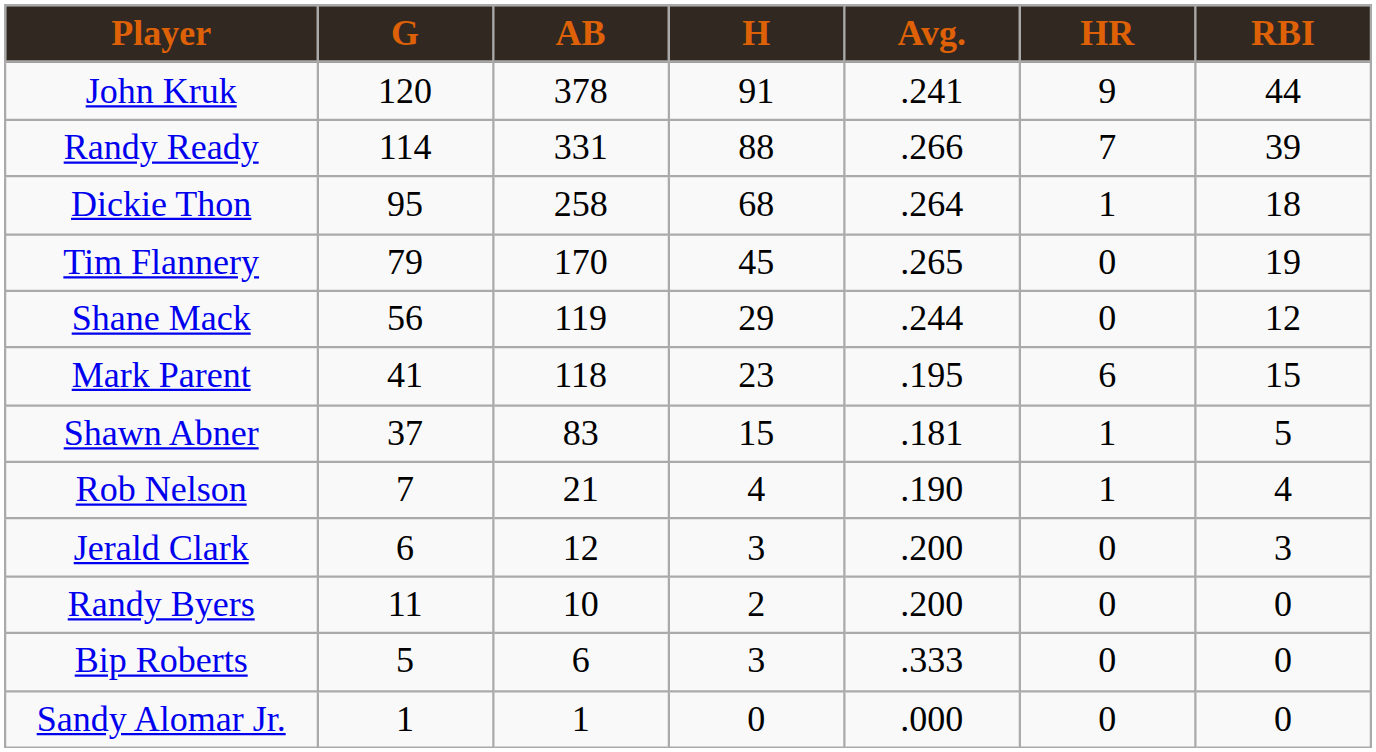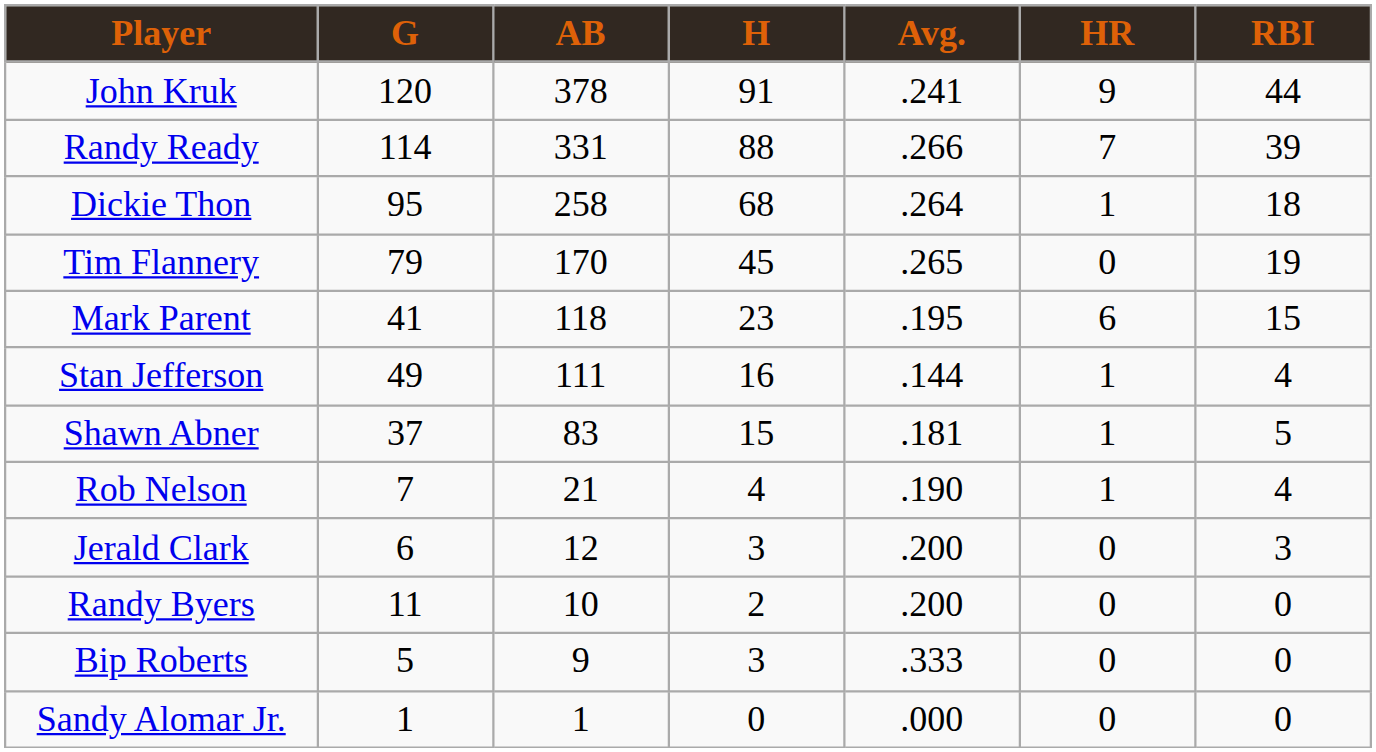 <table class="wikitable sortable">
 <tr>
 <th style="background:#312821;color:#de6108;" width="16%">Player</th>
 <th style="background:#312821;color:#de6108;" width="9%">G</th>
 <th style="background:#312821;color:#de6108;" width="9%">AB</th>
 <th style="background:#312821;color:#de6108;" width="9%">H</th>
 <th style="background:#312821;color:#de6108;" width="9%">Avg.</th>
 <th style="background:#312821;color:#de6108;" width="9%">HR</th>
 <th style="background:#312821;color:#de6108;" width="9%">RBI</th>
 </tr>
 <tr align="center">
 <td><a href='#'>John Kruk</a></td>
 <td>120</td>
 <td>378</td>
 <td>91</td>
 <td>.241</td>
 <td>9</td>
 <td>44</td>
 </tr>
 <tr align=center>
 <td><a href='#'>Randy Ready</a></td>
 <td>114</td>
 <td>331</td>
 <td>88</td>
 <td>.266</td>
 <td>7</td>
 <td>39</td>
 </tr>
 <tr align=center>
 <td><a href='#'>Dickie Thon</a></td>
 <td>95</td>
 <td>258</td>
 <td>68</td>
 <td>.264</td>
 <td>1</td>
 <td>18</td>
 </tr>
 <tr align=center>
 <td><a href='#'>Tim Flannery</a></td>
 <td>79</td>
 <td>170</td>
 <td>45</td>
 <td>.265</td>
 <td>0</td>
 <td>19</td>
 </tr>
 <tr align=center>
-<td><a href='#'>Shane Mack</a></td>
-<td>56</td>
-<td>119</td>
-<td>29</td>
-<td>.244</td>
-<td>0</td>
-<td>12</td>
-</tr>
-<tr align=center>
 <td><a href='#'>Mark Parent</a></td>
 <td>41</td>
 <td>118</td>
 <td>23</td>
 <td>.195</td>
 <td>6</td>
 <td>15</td>
+</tr>
+<tr align="center">
+<td><a href='#'>Stan Jefferson</a></td>
+<td>49</td>
+<td>111</td>
+<td>16</td>
+<td>.144</td>
+<td>1</td>
+<td>4</td>
 </tr>
 <tr align=center>
 <td><a href='#'>Shawn Abner</a></td>
 <td>37</td>
 <td>83</td>
 <td>15</td>
 <td>.181</td>
 <td>1</td>
 <td>5</td>
 </tr>
 <tr align="center">
 <td><a href='#'>Rob Nelson</a></td>
 <td>7</td>
 <td>21</td>
 <td>4</td>
 <td>.190</td>
 <td>1</td>
 <td>4</td>
 </tr>
 <tr align="center">
 <td><a href='#'>Jerald Clark</a></td>
 <td>6</td>
 <td>12</td>
 <td>3</td>
 <td>.200</td>
 <td>0</td>
 <td>3</td>
 </tr>
 <tr align="center">
 <td><a href='#'>Randy Byers</a></td>
 <td>11</td>
 <td>10</td>
 <td>2</td>
 <td>.200</td>
 <td>0</td>
 <td>0</td>
 </tr>
 <tr align=center>
 <td><a href='#'>Bip Roberts</a></td>
 <td>5</td>
-<td>6</td>
+<td>9</td>
 <td>3</td>
 <td>.333</td>
 <td>0</td>
 <td>0</td>
 </tr>
 <tr align="center">
 <td><a href='#'>Sandy Alomar Jr.</a></td>
 <td>1</td>
 <td>1</td>
 <td>0</td>
 <td>.000</td>
 <td>0</td>
 <td>0</td>
 </tr>
 </table>
